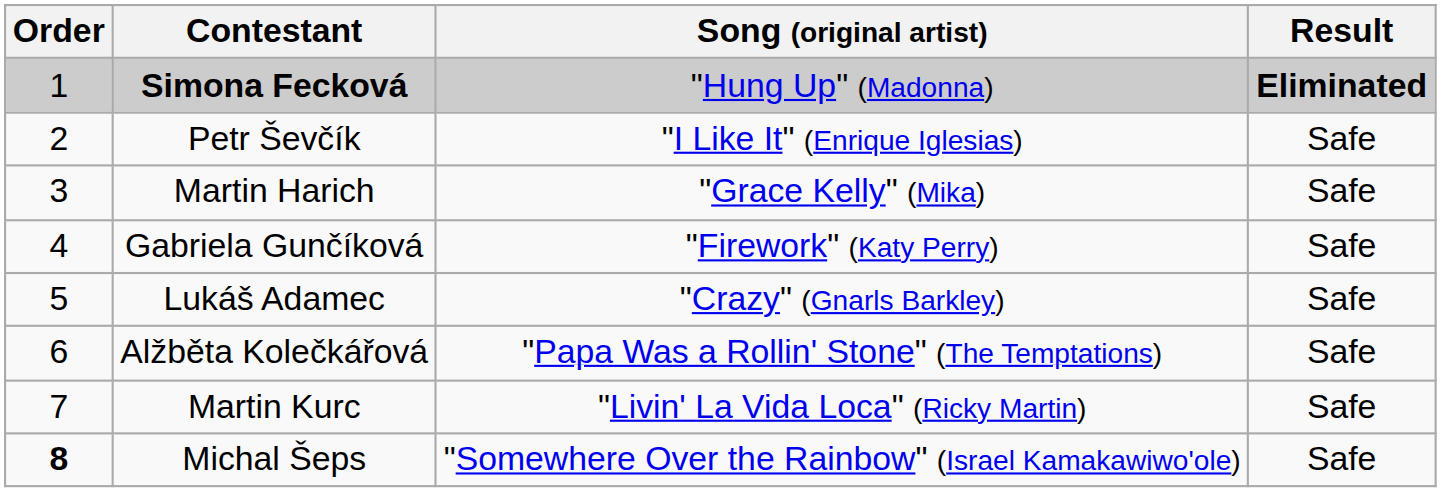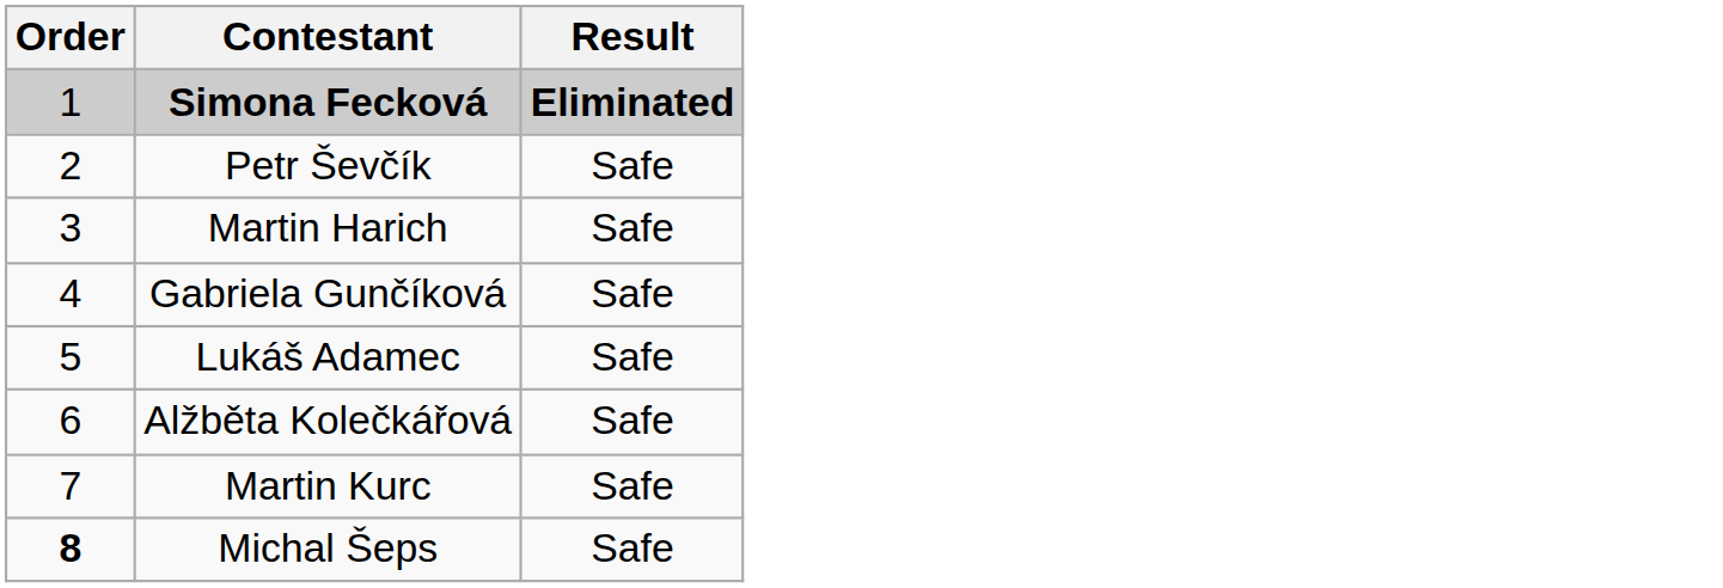 <table class="wikitable plainrowheaders" style="text-align:center;">
 <tr>
 <th scope="col">Order</th>
 <th scope="col">Contestant</th>
-<th scope="col">Song <small>(original artist)</small></th>
 <th scope="col">Result</th>
 </tr>
 <tr style="background:#ccc;">
 <td>1</td>
 <td><strong>Simona Fecková</strong></td>
-<td>"<a href='#'>Hung Up</a>" <small>(<a href='#'>Madonna</a>)</small></td>
 <td><strong>Eliminated</strong></td>
 </tr>
 <tr>
 <td>2</td>
 <td>Petr Ševčík</td>
-<td>"<a href='#'>I Like It</a>" <small>(<a href='#'>Enrique Iglesias</a>)</small></td>
 <td>Safe</td>
 </tr>
 <tr>
 <td>3</td>
 <td>Martin Harich</td>
-<td>"<a href='#'>Grace Kelly</a>" <small>(<a href='#'>Mika</a>)</small></td>
 <td>Safe</td>
 </tr>
 <tr>
 <td>4</td>
 <td>Gabriela Gunčíková</td>
-<td>"<a href='#'>Firework</a>" <small>(<a href='#'>Katy Perry</a>)</small></td>
 <td>Safe</td>
 </tr>
 <tr>
 <td>5</td>
 <td>Lukáš Adamec</td>
-<td>"<a href='#'>Crazy</a>" <small>(<a href='#'>Gnarls Barkley</a>)</small></td>
 <td>Safe</td>
 </tr>
 <tr>
 <td>6</td>
 <td>Alžběta Kolečkářová</td>
-<td>"<a href='#'>Papa Was a Rollin' Stone</a>" <small>(<a href='#'>The Temptations</a>)</small></td>
 <td>Safe</td>
 </tr>
 <tr>
 <td>7</td>
 <td>Martin Kurc</td>
-<td>"<a href='#'>Livin' La Vida Loca</a>" <small>(<a href='#'>Ricky Martin</a>)</small></td>
 <td>Safe</td>
 </tr>
 <tr>
 <td><strong>8</strong></td>
 <td>Michal Šeps</td>
-<td>"<a href='#'>Somewhere Over the Rainbow</a>" <small>(<a href='#'>Israel Kamakawiwo'ole</a>)</small></td>
 <td>Safe</td>
 </tr>
 </table>
